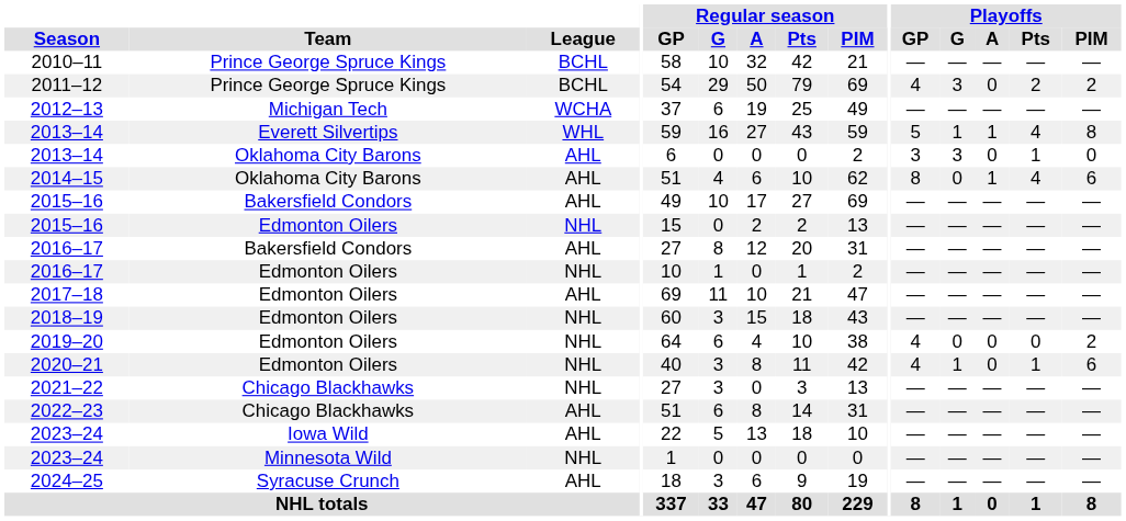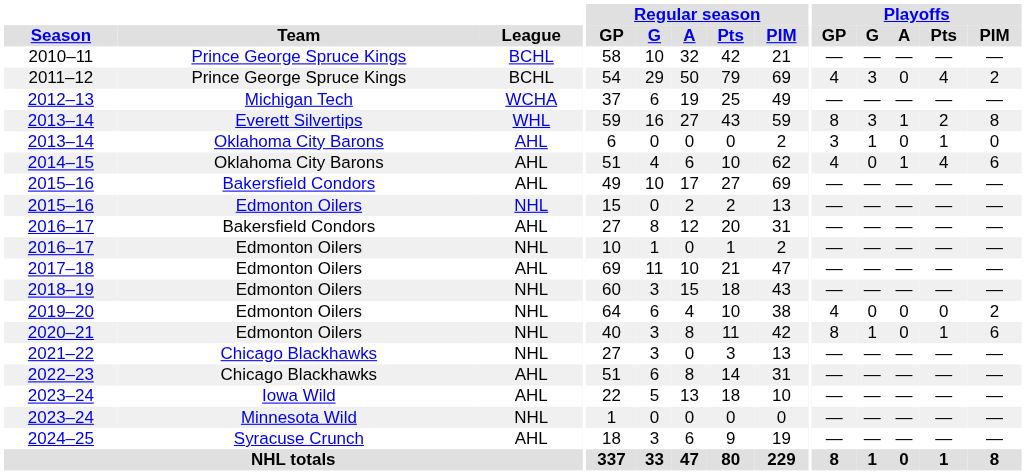 <table border="0" cellpadding="1" cellspacing="0" style="text-align:center; width:60em;">
 <tr bgcolor="#e0e0e0">
 <th colspan="3" bgcolor="#ffffff"></th>
 <th rowspan="99" bgcolor="#ffffff"></th>
 <th colspan="5"><a href='#'>Regular season</a></th>
 <th rowspan="99" bgcolor="#ffffff"></th>
 <th colspan="5"><a href='#'>Playoffs</a></th>
 </tr>
 <tr bgcolor="#e0e0e0">
 <th><a href='#'>Season</a></th>
 <th>Team</th>
 <th>League</th>
 <th>GP</th>
 <th><a href='#'>G</a></th>
 <th><a href='#'>A</a></th>
 <th><a href='#'>Pts</a></th>
 <th><a href='#'>PIM</a></th>
 <th>GP</th>
 <th>G</th>
 <th>A</th>
 <th>Pts</th>
 <th>PIM</th>
 </tr>
 <tr>
 <td>2010–11</td>
 <td><a href='#'>Prince George Spruce Kings</a></td>
 <td><a href='#'>BCHL</a></td>
 <td>58</td>
 <td>10</td>
 <td>32</td>
 <td>42</td>
 <td>21</td>
 <td>—</td>
 <td>—</td>
 <td>—</td>
 <td>—</td>
 <td>—</td>
 </tr>
 <tr bgcolor="#f0f0f0">
 <td>2011–12</td>
 <td>Prince George Spruce Kings</td>
 <td>BCHL</td>
 <td>54</td>
 <td>29</td>
 <td>50</td>
 <td>79</td>
 <td>69</td>
 <td>4</td>
 <td>3</td>
 <td>0</td>
-<td>2</td>
+<td>4</td>
 <td>2</td>
 </tr>
 <tr>
 <td><a href='#'>2012–13</a></td>
 <td><a href='#'>Michigan Tech</a></td>
 <td><a href='#'>WCHA</a></td>
 <td>37</td>
 <td>6</td>
 <td>19</td>
 <td>25</td>
 <td>49</td>
 <td>—</td>
 <td>—</td>
 <td>—</td>
 <td>—</td>
 <td>—</td>
 </tr>
 <tr bgcolor="#f0f0f0">
 <td><a href='#'>2013–14</a></td>
 <td><a href='#'>Everett Silvertips</a></td>
 <td><a href='#'>WHL</a></td>
 <td>59</td>
 <td>16</td>
 <td>27</td>
 <td>43</td>
 <td>59</td>
-<td>5</td>
+<td>8</td>
+<td>3</td>
 <td>1</td>
-<td>1</td>
-<td>4</td>
+<td>2</td>
 <td>8</td>
 </tr>
 <tr>
 <td><a href='#'>2013–14</a></td>
 <td><a href='#'>Oklahoma City Barons</a></td>
 <td><a href='#'>AHL</a></td>
 <td>6</td>
 <td>0</td>
 <td>0</td>
 <td>0</td>
 <td>2</td>
 <td>3</td>
-<td>3</td>
+<td>1</td>
 <td>0</td>
 <td>1</td>
 <td>0</td>
 </tr>
 <tr bgcolor="#f0f0f0">
 <td><a href='#'>2014–15</a></td>
 <td>Oklahoma City Barons</td>
 <td>AHL</td>
 <td>51</td>
 <td>4</td>
 <td>6</td>
 <td>10</td>
 <td>62</td>
-<td>8</td>
+<td>4</td>
 <td>0</td>
 <td>1</td>
 <td>4</td>
 <td>6</td>
 </tr>
 <tr>
 <td><a href='#'>2015–16</a></td>
 <td><a href='#'>Bakersfield Condors</a></td>
 <td>AHL</td>
 <td>49</td>
 <td>10</td>
 <td>17</td>
 <td>27</td>
 <td>69</td>
 <td>—</td>
 <td>—</td>
 <td>—</td>
 <td>—</td>
 <td>—</td>
 </tr>
 <tr bgcolor="#f0f0f0">
 <td><a href='#'>2015–16</a></td>
 <td><a href='#'>Edmonton Oilers</a></td>
 <td><a href='#'>NHL</a></td>
 <td>15</td>
 <td>0</td>
 <td>2</td>
 <td>2</td>
 <td>13</td>
 <td>—</td>
 <td>—</td>
 <td>—</td>
 <td>—</td>
 <td>—</td>
 </tr>
 <tr>
 <td><a href='#'>2016–17</a></td>
 <td>Bakersfield Condors</td>
 <td>AHL</td>
 <td>27</td>
 <td>8</td>
 <td>12</td>
 <td>20</td>
 <td>31</td>
 <td>—</td>
 <td>—</td>
 <td>—</td>
 <td>—</td>
 <td>—</td>
 </tr>
 <tr bgcolor="#f0f0f0">
 <td><a href='#'>2016–17</a></td>
 <td>Edmonton Oilers</td>
 <td>NHL</td>
 <td>10</td>
 <td>1</td>
 <td>0</td>
 <td>1</td>
 <td>2</td>
 <td>—</td>
 <td>—</td>
 <td>—</td>
 <td>—</td>
 <td>—</td>
 </tr>
 <tr>
 <td><a href='#'>2017–18</a></td>
 <td>Edmonton Oilers</td>
 <td>AHL</td>
 <td>69</td>
 <td>11</td>
 <td>10</td>
 <td>21</td>
 <td>47</td>
 <td>—</td>
 <td>—</td>
 <td>—</td>
 <td>—</td>
 <td>—</td>
 </tr>
 <tr bgcolor="#f0f0f0">
 <td><a href='#'>2018–19</a></td>
 <td>Edmonton Oilers</td>
 <td>NHL</td>
 <td>60</td>
 <td>3</td>
 <td>15</td>
 <td>18</td>
 <td>43</td>
 <td>—</td>
 <td>—</td>
 <td>—</td>
 <td>—</td>
 <td>—</td>
 </tr>
 <tr>
 <td><a href='#'>2019–20</a></td>
 <td>Edmonton Oilers</td>
 <td>NHL</td>
 <td>64</td>
 <td>6</td>
 <td>4</td>
 <td>10</td>
 <td>38</td>
 <td>4</td>
 <td>0</td>
 <td>0</td>
 <td>0</td>
 <td>2</td>
 </tr>
 <tr bgcolor="#f0f0f0">
 <td><a href='#'>2020–21</a></td>
 <td>Edmonton Oilers</td>
 <td>NHL</td>
 <td>40</td>
 <td>3</td>
 <td>8</td>
 <td>11</td>
 <td>42</td>
-<td>4</td>
+<td>8</td>
 <td>1</td>
 <td>0</td>
 <td>1</td>
 <td>6</td>
 </tr>
 <tr>
 <td><a href='#'>2021–22</a></td>
 <td><a href='#'>Chicago Blackhawks</a></td>
 <td>NHL</td>
 <td>27</td>
 <td>3</td>
 <td>0</td>
 <td>3</td>
 <td>13</td>
 <td>—</td>
 <td>—</td>
 <td>—</td>
 <td>—</td>
 <td>—</td>
 </tr>
 <tr bgcolor="#f0f0f0">
 <td><a href='#'>2022–23</a></td>
 <td>Chicago Blackhawks</td>
 <td>AHL</td>
 <td>51</td>
 <td>6</td>
 <td>8</td>
 <td>14</td>
 <td>31</td>
 <td>—</td>
 <td>—</td>
 <td>—</td>
 <td>—</td>
 <td>—</td>
 </tr>
 <tr>
 <td><a href='#'>2023–24</a></td>
 <td><a href='#'>Iowa Wild</a></td>
 <td>AHL</td>
 <td>22</td>
 <td>5</td>
 <td>13</td>
 <td>18</td>
 <td>10</td>
 <td>—</td>
 <td>—</td>
 <td>—</td>
 <td>—</td>
 <td>—</td>
 </tr>
 <tr bgcolor="#f0f0f0">
 <td><a href='#'>2023–24</a></td>
 <td><a href='#'>Minnesota Wild</a></td>
 <td>NHL</td>
 <td>1</td>
 <td>0</td>
 <td>0</td>
 <td>0</td>
 <td>0</td>
 <td>—</td>
 <td>—</td>
 <td>—</td>
 <td>—</td>
 <td>—</td>
 </tr>
 <tr>
 <td><a href='#'>2024–25</a></td>
 <td><a href='#'>Syracuse Crunch</a></td>
 <td>AHL</td>
 <td>18</td>
 <td>3</td>
 <td>6</td>
 <td>9</td>
 <td>19</td>
 <td>—</td>
 <td>—</td>
 <td>—</td>
 <td>—</td>
 <td>—</td>
 </tr>
 <tr bgcolor="#e0e0e0">
 <th colspan="3">NHL totals</th>
 <th>337</th>
 <th>33</th>
 <th>47</th>
 <th>80</th>
 <th>229</th>
 <th>8</th>
 <th>1</th>
 <th>0</th>
 <th>1</th>
 <th>8</th>
 </tr>
 </table>
